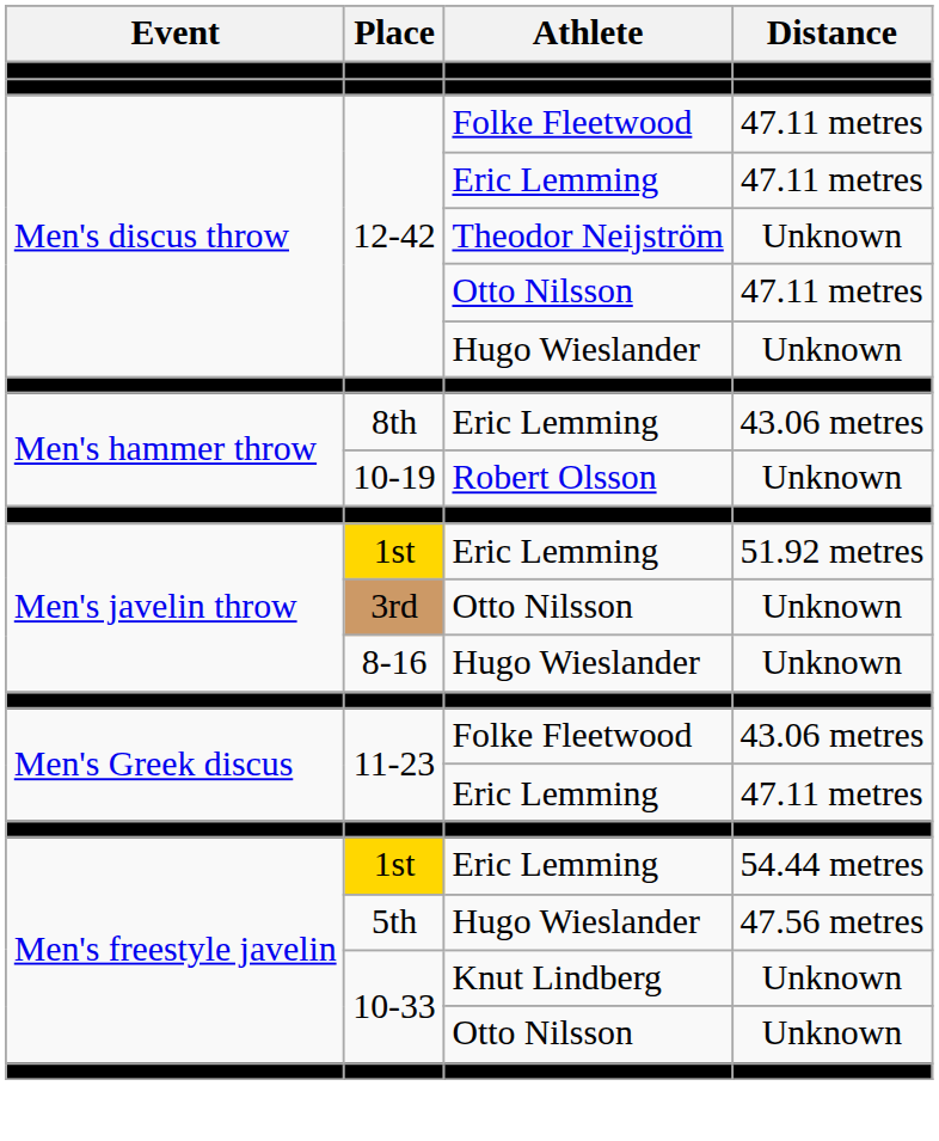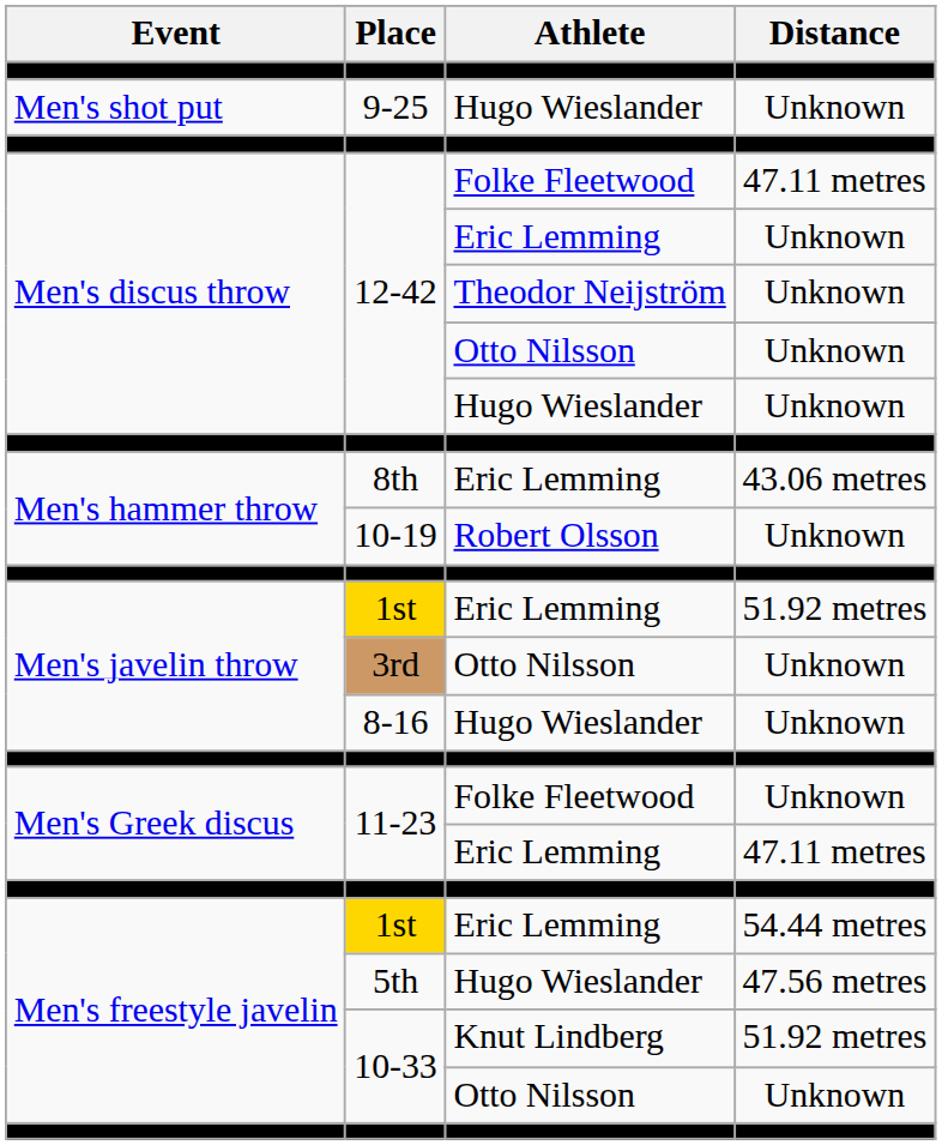 <table class=wikitable>
 <tr>
 <th>Event</th>
 <th>Place</th>
 <th>Athlete</th>
 <th>Distance</th>
 </tr>
 <tr bgcolor=black>
 <td></td>
 <td></td>
 <td></td>
 <td></td>
+</tr>
+<tr align=center>
+<td align=left><a href='#'>Men's shot put</a></td>
+<td>9-25</td>
+<td align=left>Hugo Wieslander</td>
+<td>Unknown</td>
 </tr>
 <tr bgcolor=black>
 <td></td>
 <td></td>
 <td></td>
 <td></td>
 </tr>
 <tr align=center>
 <td rowspan=5 align=left><a href='#'>Men's discus throw</a></td>
 <td rowspan=5>12-42</td>
 <td align=left><a href='#'>Folke Fleetwood</a></td>
 <td>47.11 metres</td>
 </tr>
 <tr align=center>
 <td align=left><a href='#'>Eric Lemming</a></td>
-<td>47.11 metres</td>
+<td>Unknown</td>
 </tr>
 <tr align=center>
 <td align=left><a href='#'>Theodor Neijström</a></td>
 <td>Unknown</td>
 </tr>
 <tr align=center>
 <td align=left><a href='#'>Otto Nilsson</a></td>
-<td>47.11 metres</td>
+<td>Unknown</td>
 </tr>
 <tr align=center>
 <td align=left>Hugo Wieslander</td>
 <td>Unknown</td>
 </tr>
 <tr bgcolor=black>
 <td></td>
 <td></td>
 <td></td>
 <td></td>
 </tr>
 <tr align=center>
 <td rowspan=2 align=left><a href='#'>Men's hammer throw</a></td>
 <td>8th</td>
 <td align=left>Eric Lemming</td>
 <td>43.06 metres</td>
 </tr>
 <tr align=center>
 <td>10-19</td>
 <td align=left><a href='#'>Robert Olsson</a></td>
 <td>Unknown</td>
 </tr>
 <tr bgcolor=black>
 <td></td>
 <td></td>
 <td></td>
 <td></td>
 </tr>
 <tr align=center>
 <td rowspan=3 align=left><a href='#'>Men's javelin throw</a></td>
 <td bgcolor=gold>1st</td>
 <td align=left>Eric Lemming</td>
 <td>51.92 metres</td>
 </tr>
 <tr align=center>
 <td bgcolor=cc9966>3rd</td>
 <td align=left>Otto Nilsson</td>
 <td>Unknown</td>
 </tr>
 <tr align=center>
 <td>8-16</td>
 <td align=left>Hugo Wieslander</td>
 <td>Unknown</td>
 </tr>
 <tr bgcolor=black>
 <td></td>
 <td></td>
 <td></td>
 <td></td>
 </tr>
 <tr align=center>
 <td rowspan=2 align=left><a href='#'>Men's Greek discus</a></td>
 <td rowspan=2>11-23</td>
 <td align=left>Folke Fleetwood</td>
-<td>43.06 metres</td>
+<td>Unknown</td>
 </tr>
 <tr align=center>
 <td align=left>Eric Lemming</td>
 <td>47.11 metres</td>
 </tr>
 <tr bgcolor=black>
 <td></td>
 <td></td>
 <td></td>
 <td></td>
 </tr>
 <tr align=center>
 <td rowspan=4 align=left><a href='#'>Men's freestyle javelin</a></td>
 <td bgcolor=gold>1st</td>
 <td align=left>Eric Lemming</td>
 <td>54.44 metres</td>
 </tr>
 <tr align=center>
 <td>5th</td>
 <td align=left>Hugo Wieslander</td>
 <td>47.56 metres</td>
 </tr>
 <tr align=center>
 <td rowspan=2>10-33</td>
 <td align=left>Knut Lindberg</td>
-<td>Unknown</td>
+<td>51.92 metres</td>
 </tr>
 <tr align=center>
 <td align=left>Otto Nilsson</td>
 <td>Unknown</td>
 </tr>
 <tr bgcolor=black>
 <td></td>
 <td></td>
 <td></td>
 <td></td>
 </tr>
 </table>
